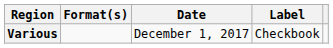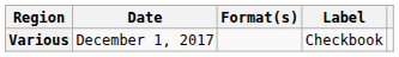 <table class="wikitable plainrowheaders">
 <tr>
 <th scope="col">Region</th>
+<th scope="col">Date</th>
 <th scope="col">Format(s)</th>
-<th scope="col">Date</th>
 <th scope="col">Label</th>
 <th scope="col"></th>
 </tr>
 <tr>
 <th scope="row">Various</th>
+<td>December 1, 2017</td>
 <td></td>
-<td>December 1, 2017</td>
 <td>Checkbook</td>
 <td align="center"></td>
 </tr>
 </table>
